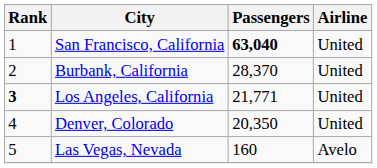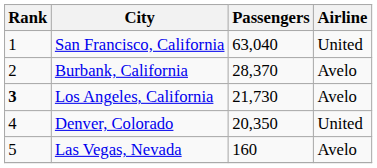 <table class="wikitable">
 <tr>
 <th>Rank</th>
 <th>City</th>
 <th>Passengers</th>
 <th>Airline</th>
 </tr>
 <tr>
 <td>1</td>
 <td><a href='#'>San Francisco, California</a></td>
-<td><strong>63,040</strong></td>
+<td>63,040</td>
 <td>United</td>
 </tr>
 <tr>
 <td>2</td>
 <td><a href='#'>Burbank, California</a></td>
 <td>28,370</td>
-<td>United</td>
+<td>Avelo</td>
 </tr>
 <tr>
 <td><strong>3</strong></td>
 <td><a href='#'>Los Angeles, California</a></td>
-<td>21,771</td>
-<td>United</td>
+<td>21,730</td>
+<td>Avelo</td>
 </tr>
 <tr>
 <td>4</td>
 <td><a href='#'>Denver, Colorado</a></td>
 <td>20,350</td>
 <td>United</td>
 </tr>
 <tr>
 <td>5</td>
 <td><a href='#'>Las Vegas, Nevada</a></td>
 <td>160</td>
 <td>Avelo</td>
 </tr>
 <tr>
 </tr>
 </table>
